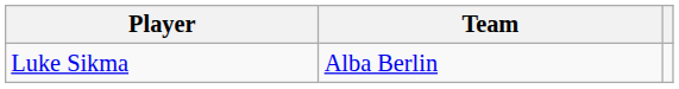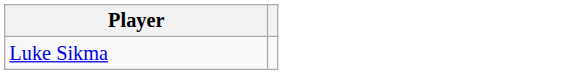 <table class="wikitable" style="text-align: center;">
 <tr>
 <th style="width:200px;">Player</th>
-<th style="width:220px;">Team</th>
 <th></th>
 </tr>
 <tr>
 <td align=left> <a href='#'>Luke Sikma</a></td>
-<td align=left> <a href='#'>Alba Berlin</a></td>
 <td></td>
 </tr>
 </table>
